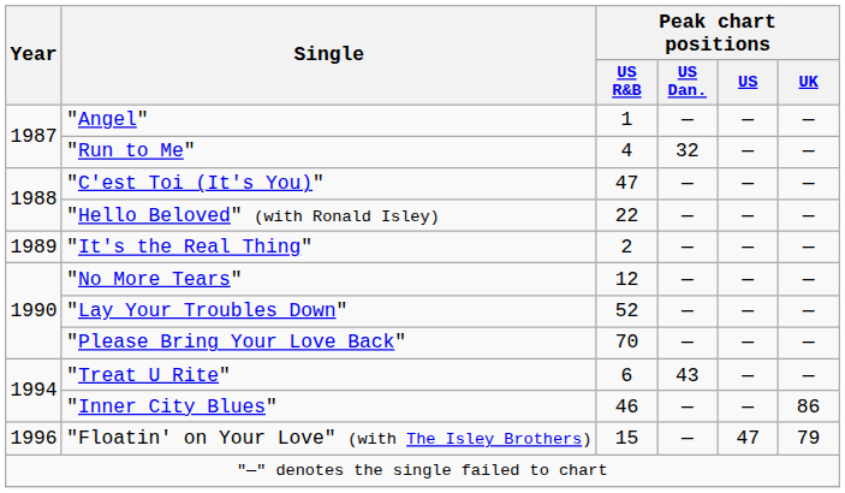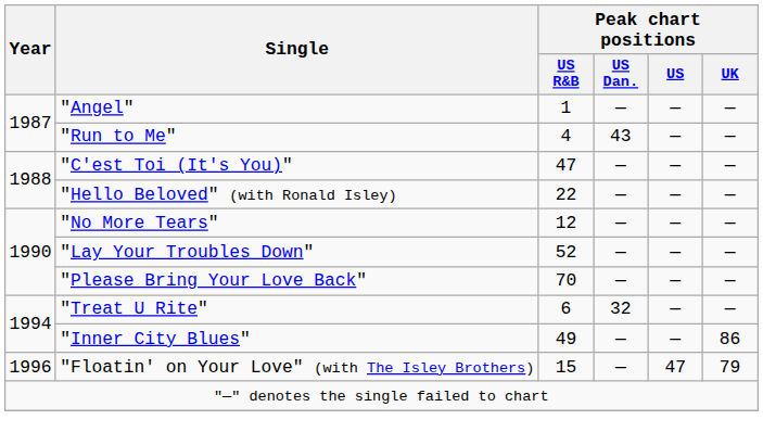 <table class="wikitable" style="text-align:center;">
 <tr>
 <th rowspan="2">Year</th>
 <th rowspan="2">Single</th>
 <th colspan="4">Peak chart positions</th>
 </tr>
 <tr style="font-size:smaller;">
 <th width="35"><a href='#'>US<br>R&B</a><br></th>
 <th width="35"><a href='#'>US Dan.</a><br></th>
 <th width="35"><a href='#'>US</a><br></th>
 <th width="35"><a href='#'>UK</a><br></th>
 </tr>
 <tr>
 <td rowspan="2">1987</td>
 <td align="left">"<a href='#'>Angel</a>"</td>
 <td>1</td>
 <td>—</td>
 <td>—</td>
 <td>—</td>
 </tr>
 <tr>
 <td align="left">"<a href='#'>Run to Me</a>"</td>
 <td>4</td>
-<td>32</td>
+<td>43</td>
 <td>—</td>
 <td>—</td>
 </tr>
 <tr>
 <td rowspan="2">1988</td>
 <td align="left">"<a href='#'>C'est Toi (It's You)</a>"</td>
 <td>47</td>
 <td>—</td>
 <td>—</td>
 <td>—</td>
 </tr>
 <tr>
 <td align="left">"<a href='#'>Hello Beloved</a>" <small> (with Ronald Isley)</small></td>
 <td>22</td>
-<td>—</td>
-<td>—</td>
-<td>—</td>
-</tr>
-<tr>
-<td rowspan="1">1989</td>
-<td align="left">"<a href='#'>It's the Real Thing</a>"</td>
-<td>2</td>
 <td>—</td>
 <td>—</td>
 <td>—</td>
 </tr>
 <tr>
 <td rowspan="3">1990</td>
 <td align="left">"<a href='#'>No More Tears</a>"</td>
 <td>12</td>
 <td>—</td>
 <td>—</td>
 <td>—</td>
 </tr>
 <tr>
 <td align="left">"<a href='#'>Lay Your Troubles Down</a>"</td>
 <td>52</td>
 <td>—</td>
 <td>—</td>
 <td>—</td>
 </tr>
 <tr>
 <td align="left">"<a href='#'>Please Bring Your Love Back</a>"</td>
 <td>70</td>
 <td>—</td>
 <td>—</td>
 <td>—</td>
 </tr>
 <tr>
 <td rowspan="2">1994</td>
 <td align="left">"<a href='#'>Treat U Rite</a>"</td>
 <td>6</td>
-<td>43</td>
+<td>32</td>
 <td>—</td>
 <td>—</td>
 </tr>
 <tr>
 <td align="left">"<a href='#'>Inner City Blues</a>"</td>
-<td>46</td>
+<td>49</td>
 <td>—</td>
 <td>—</td>
 <td>86</td>
 </tr>
 <tr>
 <td rowspan="1">1996</td>
 <td align="left">"Floatin' on Your Love" <small>(with <a href='#'>The Isley Brothers</a>)</small></td>
 <td>15</td>
 <td>—</td>
 <td>47</td>
 <td>79</td>
 </tr>
 <tr>
 <td align="center" colspan="6"><small>"—" denotes the single failed to chart</small></td>
 </tr>
 <tr>
 </tr>
 </table>
